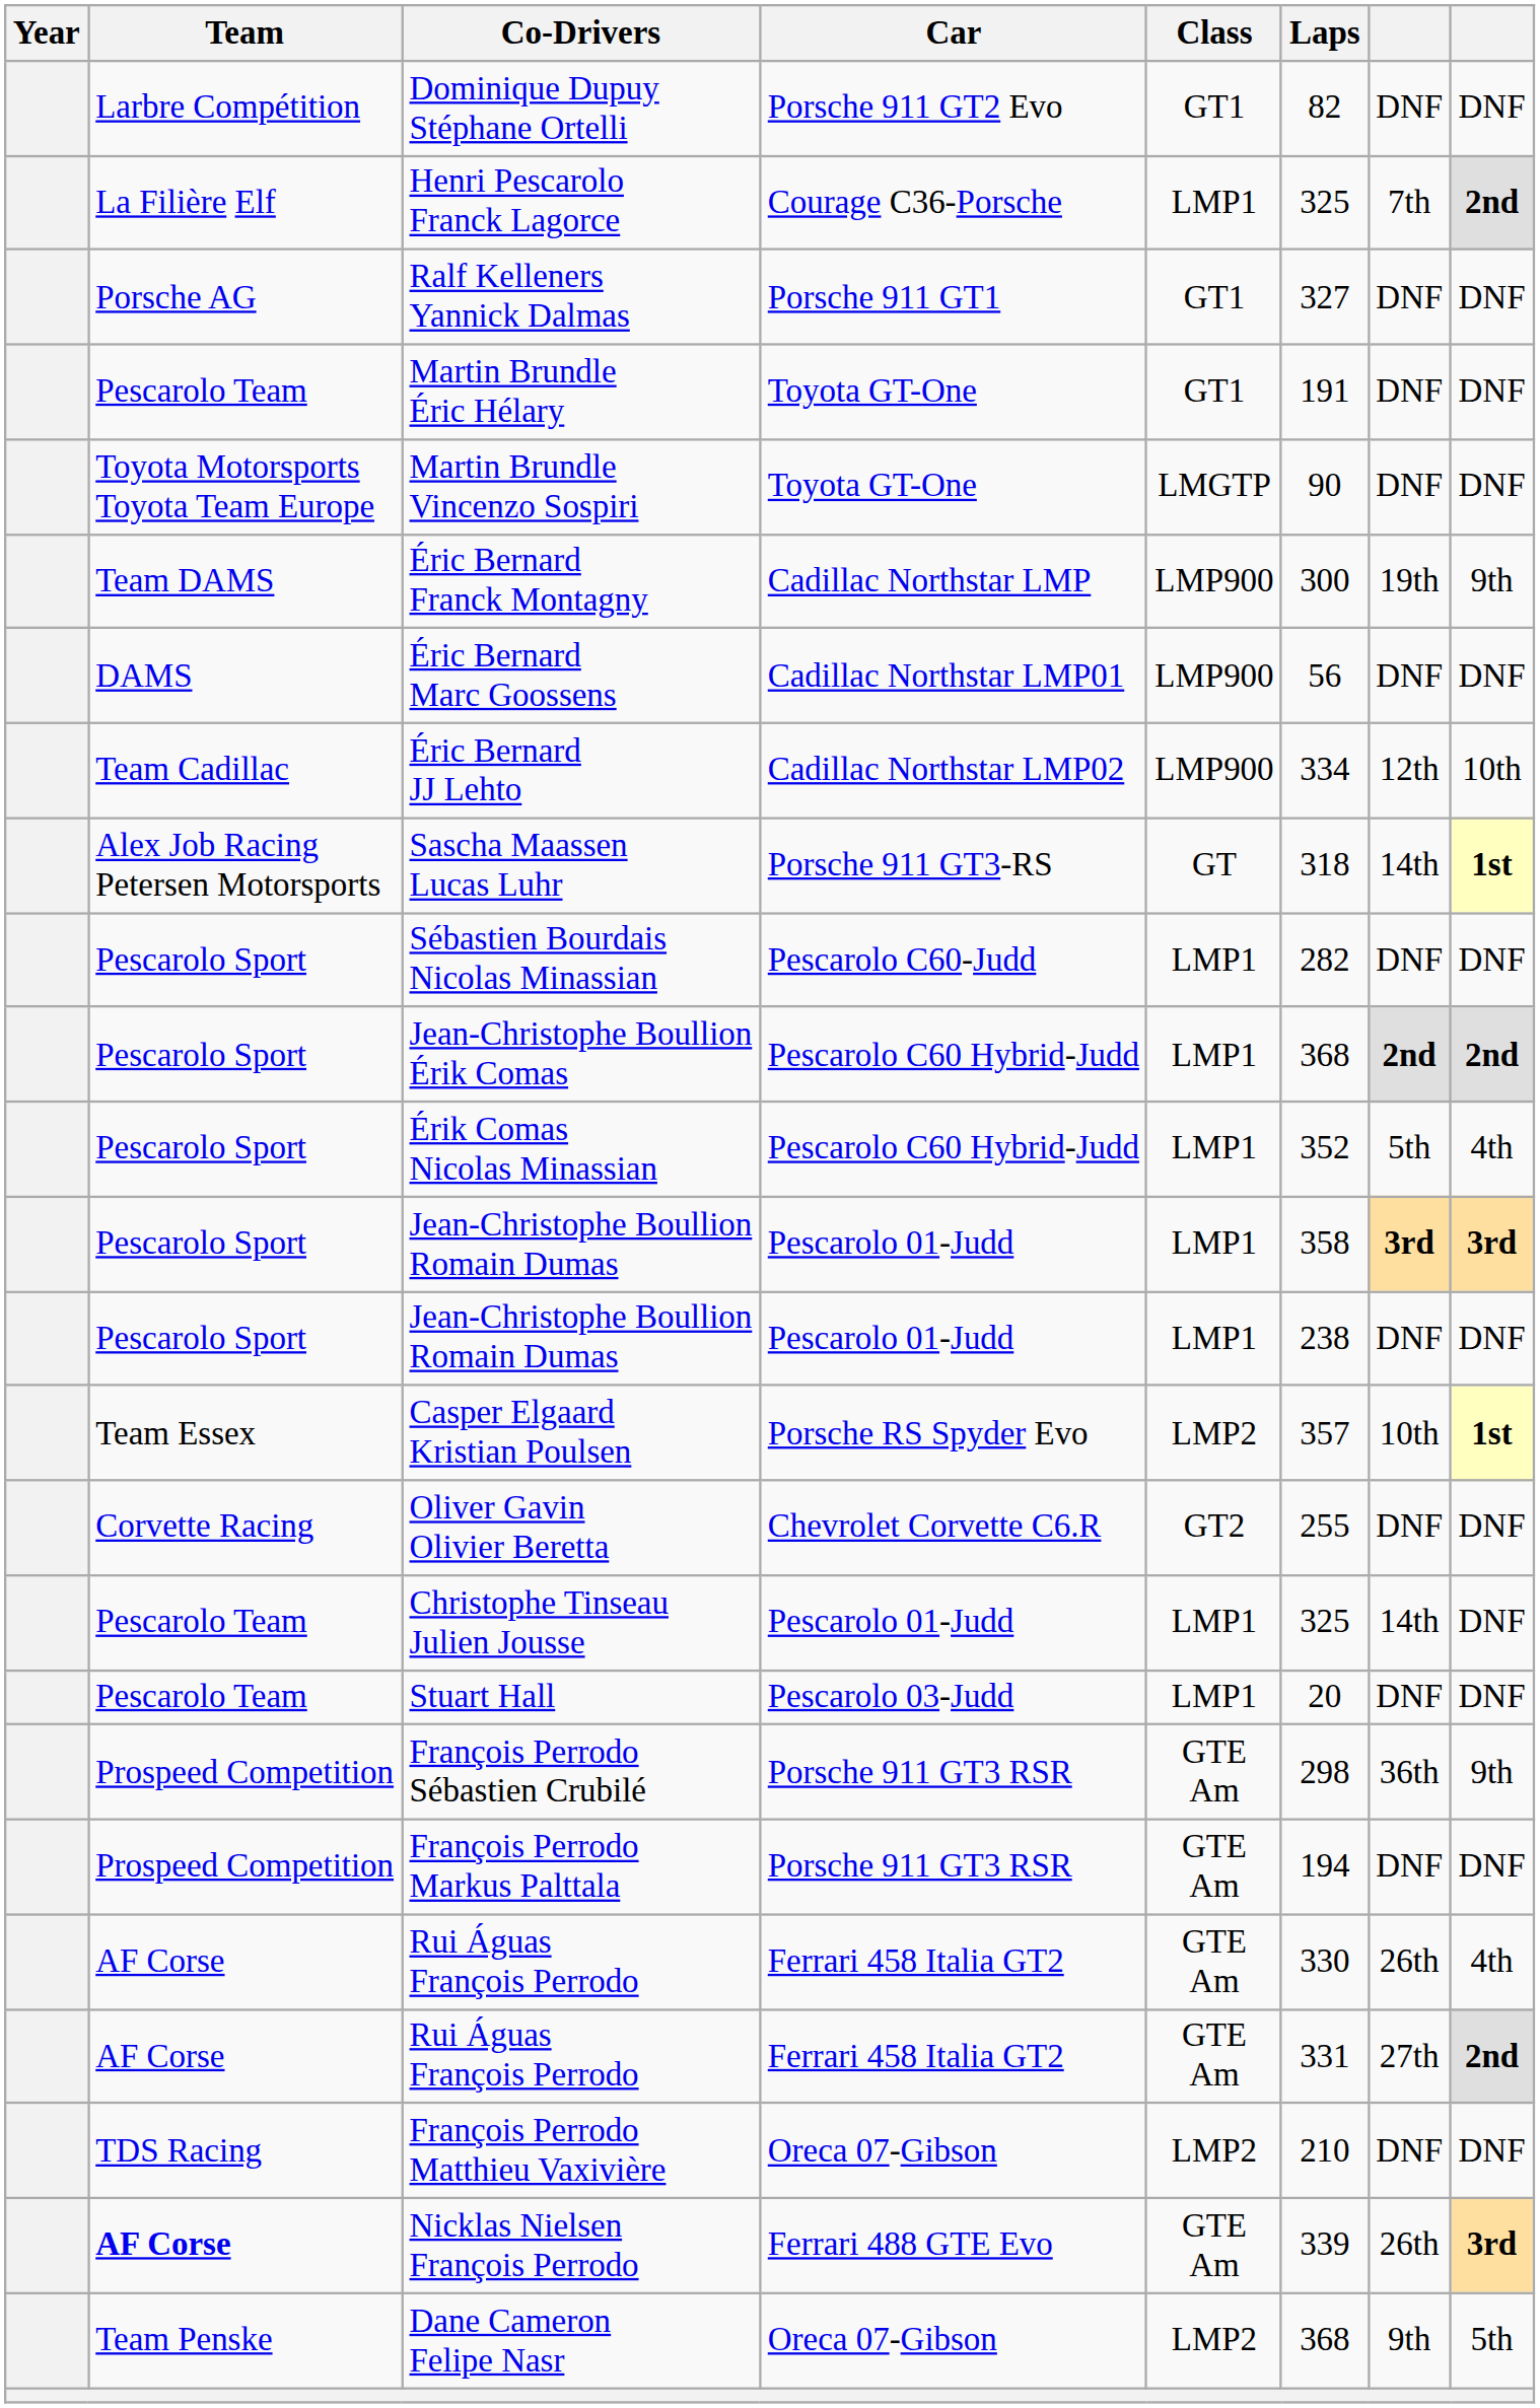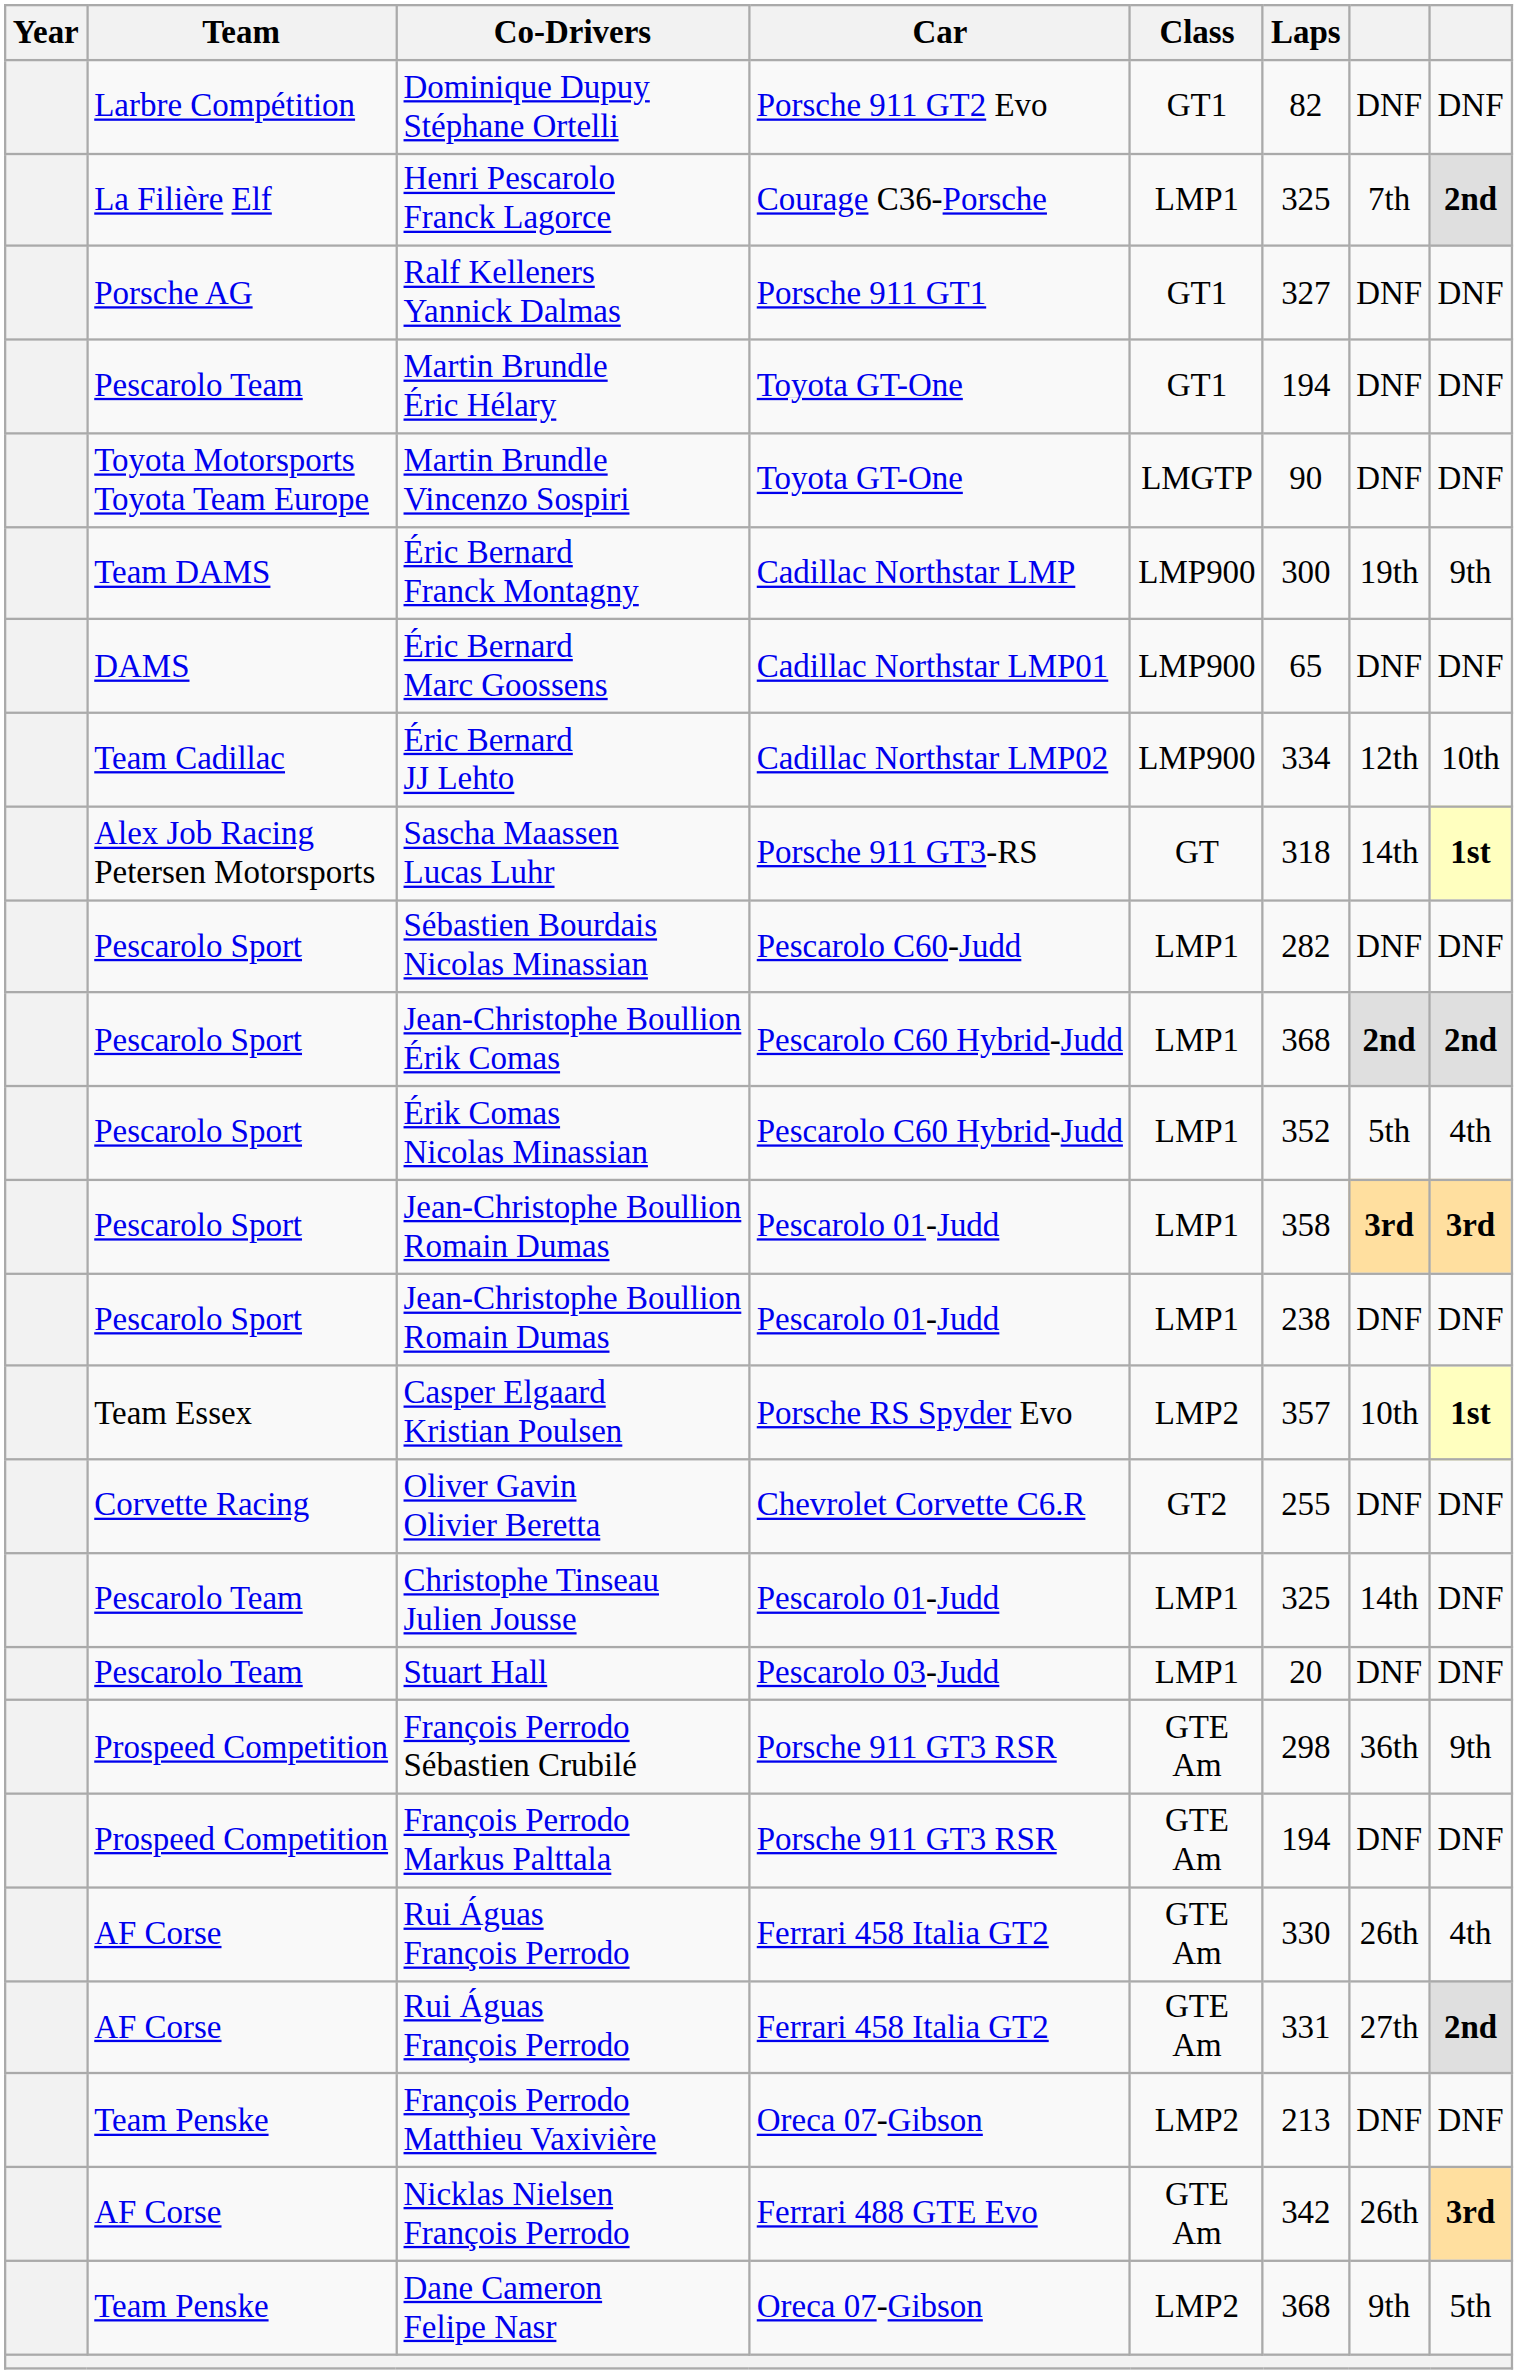 <table class="wikitable" style="text-align:center; font-size:90%">
 <tr>
 <th>Year</th>
 <th>Team</th>
 <th>Co-Drivers</th>
 <th>Car</th>
 <th>Class</th>
 <th>Laps</th>
 <th></th>
 <th></th>
 </tr>
 <tr>
 <th></th>
 <td align="left"> <a href='#'>Larbre Compétition</a></td>
 <td align="left"> <a href='#'>Dominique Dupuy</a><br> <a href='#'>Stéphane Ortelli</a></td>
 <td align="left"><a href='#'>Porsche 911 GT2</a> Evo</td>
 <td>GT1</td>
 <td>82</td>
 <td>DNF</td>
 <td>DNF</td>
 </tr>
 <tr>
 <th></th>
 <td align="left"> <a href='#'>La Filière</a> <a href='#'>Elf</a></td>
 <td align="left"> <a href='#'>Henri Pescarolo</a><br> <a href='#'>Franck Lagorce</a></td>
 <td align="left"><a href='#'>Courage</a> C36-<a href='#'>Porsche</a></td>
 <td>LMP1</td>
 <td>325</td>
 <td>7th</td>
 <td style="background:#DFDFDF;"><strong>2nd</strong></td>
 </tr>
 <tr>
 <th></th>
 <td align="left"> <a href='#'>Porsche AG</a></td>
 <td align="left"> <a href='#'>Ralf Kelleners</a><br> <a href='#'>Yannick Dalmas</a></td>
 <td align="left"><a href='#'>Porsche 911 GT1</a></td>
 <td>GT1</td>
 <td>327</td>
 <td>DNF</td>
 <td>DNF</td>
 </tr>
 <tr>
 <th></th>
 <td align="left"> <a href='#'>Pescarolo Team</a></td>
 <td align="left"> <a href='#'>Martin Brundle</a><br> <a href='#'>Éric Hélary</a></td>
 <td align="left"><a href='#'>Toyota GT-One</a></td>
 <td>GT1</td>
-<td>191</td>
+<td>194</td>
 <td>DNF</td>
 <td>DNF</td>
 </tr>
 <tr>
 <th></th>
 <td align="left"> <a href='#'>Toyota Motorsports</a><br> <a href='#'>Toyota Team Europe</a></td>
 <td align="left"> <a href='#'>Martin Brundle</a><br> <a href='#'>Vincenzo Sospiri</a></td>
 <td align="left"><a href='#'>Toyota GT-One</a></td>
 <td>LMGTP</td>
 <td>90</td>
 <td>DNF</td>
 <td>DNF</td>
 </tr>
 <tr>
 <th></th>
 <td align="left"> <a href='#'>Team DAMS</a></td>
 <td align="left"> <a href='#'>Éric Bernard</a><br> <a href='#'>Franck Montagny</a></td>
 <td align="left"><a href='#'>Cadillac Northstar LMP</a></td>
 <td>LMP900</td>
 <td>300</td>
 <td>19th</td>
 <td>9th</td>
 </tr>
 <tr>
 <th></th>
 <td align="left"> <a href='#'>DAMS</a></td>
 <td align="left"> <a href='#'>Éric Bernard</a><br> <a href='#'>Marc Goossens</a></td>
 <td align="left"><a href='#'>Cadillac Northstar LMP01</a></td>
 <td>LMP900</td>
-<td>56</td>
+<td>65</td>
 <td>DNF</td>
 <td>DNF</td>
 </tr>
 <tr>
 <th></th>
 <td align="left"> <a href='#'>Team Cadillac</a></td>
 <td align="left"> <a href='#'>Éric Bernard</a><br> <a href='#'>JJ Lehto</a></td>
 <td align="left"><a href='#'>Cadillac Northstar LMP02</a></td>
 <td>LMP900</td>
 <td>334</td>
 <td>12th</td>
 <td>10th</td>
 </tr>
 <tr>
 <th></th>
 <td align="left"> <a href='#'>Alex Job Racing</a><br> Petersen Motorsports</td>
 <td align="left"> <a href='#'>Sascha Maassen</a><br> <a href='#'>Lucas Luhr</a></td>
 <td align="left"><a href='#'>Porsche 911 GT3</a>-RS</td>
 <td>GT</td>
 <td>318</td>
 <td>14th</td>
 <td style="background:#FFFFBF;"><strong>1st</strong></td>
 </tr>
 <tr>
 <th></th>
 <td align="left"> <a href='#'>Pescarolo Sport</a></td>
 <td align="left"> <a href='#'>Sébastien Bourdais</a><br> <a href='#'>Nicolas Minassian</a></td>
 <td align="left"><a href='#'>Pescarolo C60</a>-<a href='#'>Judd</a></td>
 <td>LMP1</td>
 <td>282</td>
 <td>DNF</td>
 <td>DNF</td>
 </tr>
 <tr>
 <th></th>
 <td align="left"> <a href='#'>Pescarolo Sport</a></td>
 <td align="left"> <a href='#'>Jean-Christophe Boullion</a><br> <a href='#'>Érik Comas</a></td>
 <td align="left"><a href='#'>Pescarolo C60 Hybrid</a>-<a href='#'>Judd</a></td>
 <td>LMP1</td>
 <td>368</td>
 <td style="background:#DFDFDF;"><strong>2nd</strong></td>
 <td style="background:#DFDFDF;"><strong>2nd</strong></td>
 </tr>
 <tr>
 <th></th>
 <td align="left"> <a href='#'>Pescarolo Sport</a></td>
 <td align="left"> <a href='#'>Érik Comas</a><br> <a href='#'>Nicolas Minassian</a></td>
 <td align="left" nowrap><a href='#'>Pescarolo C60 Hybrid</a>-<a href='#'>Judd</a></td>
 <td>LMP1</td>
 <td>352</td>
 <td>5th</td>
 <td>4th</td>
 </tr>
 <tr>
 <th></th>
 <td align="left"> <a href='#'>Pescarolo Sport</a></td>
 <td align="left" nowrap> <a href='#'>Jean-Christophe Boullion</a><br> <a href='#'>Romain Dumas</a></td>
 <td align="left"><a href='#'>Pescarolo 01</a>-<a href='#'>Judd</a></td>
 <td>LMP1</td>
 <td>358</td>
 <td style="background:#FFDF9F;"><strong>3rd</strong></td>
 <td style="background:#FFDF9F;"><strong>3rd</strong></td>
 </tr>
 <tr>
 <th></th>
 <td align="left"> <a href='#'>Pescarolo Sport</a></td>
 <td align="left"> <a href='#'>Jean-Christophe Boullion</a><br> <a href='#'>Romain Dumas</a></td>
 <td align="left"><a href='#'>Pescarolo 01</a>-<a href='#'>Judd</a></td>
 <td>LMP1</td>
 <td>238</td>
 <td>DNF</td>
 <td>DNF</td>
 </tr>
 <tr>
 <th></th>
 <td align="left"> Team Essex</td>
 <td align="left"> <a href='#'>Casper Elgaard</a><br> <a href='#'>Kristian Poulsen</a></td>
 <td align="left"><a href='#'>Porsche RS Spyder</a> Evo</td>
 <td>LMP2</td>
 <td>357</td>
 <td>10th</td>
 <td style="background:#FFFFBF;"><strong>1st</strong></td>
 </tr>
 <tr>
 <th></th>
 <td align="left"> <a href='#'>Corvette Racing</a></td>
 <td align="left"> <a href='#'>Oliver Gavin</a><br> <a href='#'>Olivier Beretta</a></td>
 <td align="left"><a href='#'>Chevrolet Corvette C6.R</a></td>
 <td>GT2</td>
 <td>255</td>
 <td>DNF</td>
 <td>DNF</td>
 </tr>
 <tr>
 <th></th>
 <td align="left"> <a href='#'>Pescarolo Team</a></td>
 <td align="left"> <a href='#'>Christophe Tinseau</a><br> <a href='#'>Julien Jousse</a></td>
 <td align="left"><a href='#'>Pescarolo 01</a>-<a href='#'>Judd</a></td>
 <td>LMP1</td>
 <td>325</td>
 <td>14th</td>
 <td>DNF</td>
 </tr>
 <tr>
 <th></th>
 <td align="left"> <a href='#'>Pescarolo Team</a></td>
 <td align="left"> <a href='#'>Stuart Hall</a></td>
 <td align="left"><a href='#'>Pescarolo 03</a>-<a href='#'>Judd</a></td>
 <td>LMP1</td>
 <td>20</td>
 <td>DNF</td>
 <td>DNF</td>
 </tr>
 <tr>
 <th></th>
 <td align="left" nowrap> <a href='#'>Prospeed Competition</a></td>
 <td align="left"> <a href='#'>François Perrodo</a><br> Sébastien Crubilé</td>
 <td align="left"><a href='#'>Porsche 911 GT3 RSR</a></td>
 <td>GTE<br>Am</td>
 <td>298</td>
 <td>36th</td>
 <td>9th</td>
 </tr>
 <tr>
 <th></th>
 <td align="left"> <a href='#'>Prospeed Competition</a></td>
 <td align="left"> <a href='#'>François Perrodo</a><br> <a href='#'>Markus Palttala</a></td>
 <td align="left"><a href='#'>Porsche 911 GT3 RSR</a></td>
 <td>GTE<br>Am</td>
 <td>194</td>
 <td>DNF</td>
 <td>DNF</td>
 </tr>
 <tr>
 <th></th>
 <td align="left"> <a href='#'>AF Corse</a></td>
 <td align="left"> <a href='#'>Rui Águas</a><br> <a href='#'>François Perrodo</a></td>
 <td align="left"><a href='#'>Ferrari 458 Italia GT2</a></td>
 <td>GTE<br>Am</td>
 <td>330</td>
 <td>26th</td>
 <td>4th</td>
 </tr>
 <tr>
 <th></th>
 <td align="left"> <a href='#'>AF Corse</a></td>
 <td align="left"> <a href='#'>Rui Águas</a><br> <a href='#'>François Perrodo</a></td>
 <td align="left"><a href='#'>Ferrari 458 Italia GT2</a></td>
 <td>GTE<br>Am</td>
 <td>331</td>
 <td>27th</td>
 <td style="background:#DFDFDF;"><strong>2nd</strong></td>
 </tr>
 <tr>
 <th></th>
-<td align="left"> <a href='#'>TDS Racing</a></td>
+<td align="left"> <a href='#'>Team Penske</a></td>
 <td align="left"> <a href='#'>François Perrodo</a><br> <a href='#'>Matthieu Vaxivière</a></td>
 <td align="left"><a href='#'>Oreca 07</a>-<a href='#'>Gibson</a></td>
 <td>LMP2</td>
-<td>210</td>
+<td>213</td>
 <td>DNF</td>
 <td>DNF</td>
 </tr>
 <tr>
 <th></th>
-<td align="left"><strong> <a href='#'>AF Corse</a></strong></td>
+<td align="left"> <a href='#'>AF Corse</a></td>
 <td align="left"> <a href='#'>Nicklas Nielsen</a><br> <a href='#'>François Perrodo</a></td>
 <td align="left"><a href='#'>Ferrari 488 GTE Evo</a></td>
 <td>GTE<br>Am</td>
-<td>339</td>
+<td>342</td>
 <td>26th</td>
 <td style="background:#FFDF9F;"><strong>3rd</strong></td>
 </tr>
 <tr>
 <th></th>
 <td align="left"> <a href='#'>Team Penske</a></td>
 <td align="left"> <a href='#'>Dane Cameron</a><br> <a href='#'>Felipe Nasr</a></td>
 <td align="left"><a href='#'>Oreca 07</a>-<a href='#'>Gibson</a></td>
 <td>LMP2</td>
 <td>368</td>
 <td>9th</td>
 <td>5th</td>
 </tr>
 <tr>
 <th colspan="8"></th>
 </tr>
 </table>
